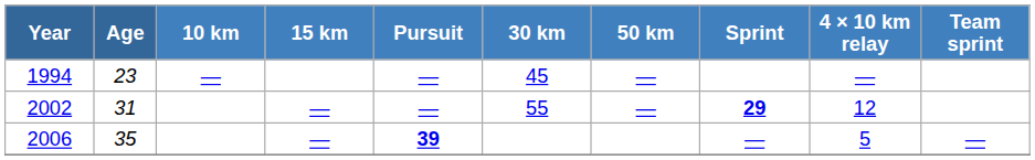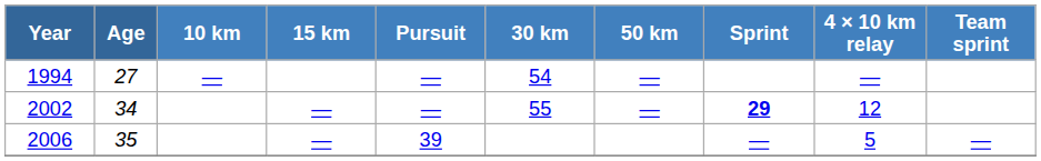 <table class="wikitable" style="font-size:95%; text-align:center; border:grey solid 1px; border-collapse:collapse; background:#ffffff;">
 <tr>
 <th style="background-color:#369; color:white; width:60px;"> Year </th>
 <th style="background-color:#369; color:white; width:40px;"> Age </th>
 <th style="background-color:#4180be; color:white; width:75px;"> 10 km </th>
 <th style="background-color:#4180be; color:white; width:75px;"> 15 km </th>
 <th style="background-color:#4180be; color:white; width:75px;"> Pursuit </th>
 <th style="background-color:#4180be; color:white; width:75px;"> 30 km </th>
 <th style="background-color:#4180be; color:white; width:75px;"> 50 km </th>
 <th style="background-color:#4180be; color:white; width:75px;"> Sprint </th>
 <th style="background-color:#4180be; color:white; width:75px;"> 4 × 10 km <br> relay </th>
 <th style="background-color:#4180be; color:white; width:75px;"> Team <br> sprint </th>
 </tr>
 <tr>
 <td><a href='#'>1994</a></td>
-<td><em>23</em></td>
+<td><em>27</em></td>
 <td><a href='#'>—</a></td>
 <td></td>
 <td><a href='#'>—</a></td>
-<td><a href='#'>45</a></td>
+<td><a href='#'>54</a></td>
 <td><a href='#'>—</a></td>
 <td></td>
 <td><a href='#'>—</a></td>
 <td></td>
 </tr>
 <tr>
 <td><a href='#'>2002</a></td>
-<td><em>31</em></td>
+<td><em>34</em></td>
 <td></td>
 <td><a href='#'>—</a></td>
 <td><a href='#'>—</a></td>
 <td><a href='#'>55</a></td>
 <td><a href='#'>—</a></td>
 <td><strong><a href='#'>29</a></strong></td>
 <td><a href='#'>12</a></td>
 <td></td>
 </tr>
 <tr>
 <td><a href='#'>2006</a></td>
 <td><em>35</em></td>
 <td></td>
 <td><a href='#'>—</a></td>
-<td><strong><a href='#'>39</a></strong></td>
+<td><a href='#'>39</a></td>
 <td></td>
 <td><a href='#'></a></td>
 <td><a href='#'>—</a></td>
 <td><a href='#'>5</a></td>
 <td><a href='#'>—</a></td>
 </tr>
 <tr>
 </tr>
 </table>
